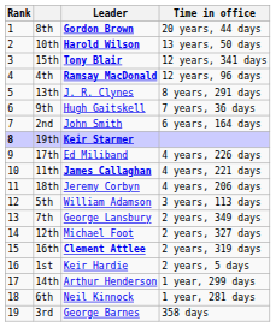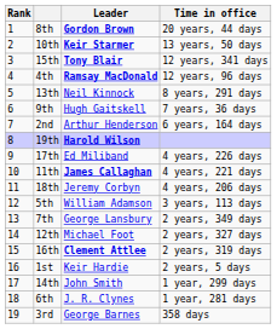 <table class="wikitable sortable">
 <tr>
 <th>Rank</th>
 <th></th>
 <th>Leader</th>
 <th>Time in office</th>
 </tr>
 <tr>
 <td>1</td>
 <td>8th</td>
 <td><strong><a href='#'>Gordon Brown</a></strong></td>
 <td>20 years, 44 days</td>
 </tr>
 <tr>
 <td>2</td>
 <td>10th</td>
-<td><strong><a href='#'>Harold Wilson</a></strong></td>
+<td><strong><a href='#'>Keir Starmer</a></strong></td>
 <td>13 years, 50 days</td>
 </tr>
 <tr>
 <td>3</td>
 <td>15th</td>
 <td><strong><a href='#'>Tony Blair</a></strong></td>
 <td>12 years, 341 days</td>
 </tr>
 <tr>
 <td>4</td>
 <td>4th</td>
 <td><strong><a href='#'>Ramsay MacDonald</a></strong></td>
 <td>12 years, 96 days</td>
 </tr>
 <tr>
 <td>5</td>
 <td>13th</td>
-<td><a href='#'>J. R. Clynes</a></td>
+<td><a href='#'>Neil Kinnock</a></td>
 <td>8 years, 291 days</td>
 </tr>
 <tr>
 <td>6</td>
 <td>9th</td>
 <td><a href='#'>Hugh Gaitskell</a></td>
 <td>7 years, 36 days</td>
 </tr>
 <tr>
 <td>7</td>
 <td>2nd</td>
-<td><a href='#'>John Smith</a></td>
+<td><a href='#'>Arthur Henderson</a></td>
 <td>6 years, 164 days</td>
 </tr>
 <tr bgcolor="ccccff">
-<td><strong>8</strong></td>
+<td>8</td>
 <td>19th</td>
-<td><strong><a href='#'>Keir Starmer</a></strong></td>
+<td><strong><a href='#'>Harold Wilson</a></strong></td>
 <td></td>
 </tr>
 <tr>
 <td>9</td>
 <td>17th</td>
 <td><a href='#'>Ed Miliband</a></td>
 <td>4 years, 226 days</td>
 </tr>
 <tr>
 <td>10</td>
 <td>11th</td>
 <td><strong><a href='#'>James Callaghan</a></strong></td>
 <td>4 years, 221 days</td>
 </tr>
 <tr>
 <td>11</td>
 <td>18th</td>
 <td><a href='#'>Jeremy Corbyn</a></td>
 <td>4 years, 206 days</td>
 </tr>
 <tr>
 <td>12</td>
 <td>5th</td>
 <td><a href='#'>William Adamson</a></td>
 <td>3 years, 113 days</td>
 </tr>
 <tr>
 <td>13</td>
 <td>7th</td>
 <td><a href='#'>George Lansbury</a></td>
 <td>2 years, 349 days</td>
 </tr>
 <tr>
 <td>14</td>
 <td>12th</td>
 <td><a href='#'>Michael Foot</a></td>
 <td>2 years, 327 days</td>
 </tr>
 <tr>
 <td>15</td>
 <td>16th</td>
 <td><strong><a href='#'>Clement Attlee</a></strong></td>
 <td>2 years, 319 days</td>
 </tr>
 <tr>
 <td>16</td>
 <td>1st</td>
 <td><a href='#'>Keir Hardie</a></td>
 <td>2 years, 5 days</td>
 </tr>
 <tr>
 <td>17</td>
 <td>14th</td>
-<td><a href='#'>Arthur Henderson</a></td>
+<td><a href='#'>John Smith</a></td>
 <td>1 year, 299 days</td>
 </tr>
 <tr>
 <td>18</td>
 <td>6th</td>
-<td><a href='#'>Neil Kinnock</a></td>
+<td><a href='#'>J. R. Clynes</a></td>
 <td>1 year, 281 days</td>
 </tr>
 <tr>
 <td>19</td>
 <td>3rd</td>
 <td><a href='#'>George Barnes</a></td>
 <td>358 days</td>
 </tr>
 </table>
